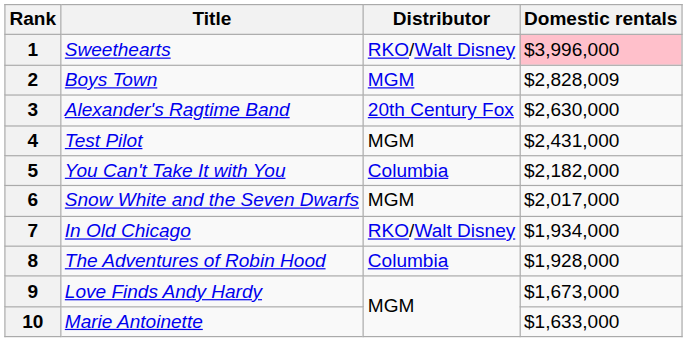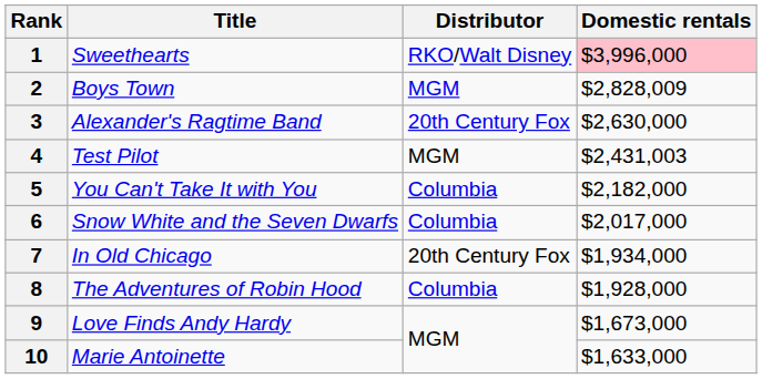 <table class="wikitable sortable" style="margin:auto; margin:auto;">
 <tr>
 <th>Rank</th>
 <th>Title</th>
 <th>Distributor</th>
 <th>Domestic rentals</th>
 </tr>
 <tr>
 <th style="text-align:center;"><strong>1</strong></th>
 <td><em><a href='#'>Sweethearts</a></em></td>
 <td><a href='#'>RKO</a>/<a href='#'>Walt Disney</a></td>
 <td style="background: pink;">$3,996,000</td>
 </tr>
 <tr>
 <th style="text-align:center;"><strong>2</strong></th>
 <td><em><a href='#'>Boys Town</a></em></td>
 <td><a href='#'>MGM</a></td>
 <td>$2,828,009</td>
 </tr>
 <tr>
 <th style="text-align:center;"><strong>3</strong></th>
 <td><em><a href='#'>Alexander's Ragtime Band</a></em></td>
 <td><a href='#'>20th Century Fox</a></td>
 <td>$2,630,000</td>
 </tr>
 <tr>
 <th style="text-align:center;"><strong>4</strong></th>
 <td><em><a href='#'>Test Pilot</a></em></td>
 <td>MGM</td>
-<td>$2,431,000</td>
+<td>$2,431,003</td>
 </tr>
 <tr>
 <th style="text-align:center;"><strong>5</strong></th>
 <td><em><a href='#'>You Can't Take It with You</a></em></td>
 <td><a href='#'>Columbia</a></td>
 <td>$2,182,000</td>
 </tr>
 <tr>
 <th style="text-align:center;"><strong>6</strong></th>
 <td><em><a href='#'>Snow White and the Seven Dwarfs</a></em></td>
-<td>MGM</td>
+<td><a href='#'>Columbia</a></td>
 <td>$2,017,000</td>
 </tr>
 <tr>
 <th style="text-align:center;"><strong>7</strong></th>
 <td><em><a href='#'>In Old Chicago</a></em></td>
-<td><a href='#'>RKO</a>/<a href='#'>Walt Disney</a></td>
+<td>20th Century Fox</td>
 <td>$1,934,000</td>
 </tr>
 <tr>
 <th style="text-align:center;"><strong>8</strong></th>
 <td><em><a href='#'>The Adventures of Robin Hood</a></em></td>
 <td><a href='#'>Columbia</a></td>
 <td>$1,928,000</td>
 </tr>
 <tr>
 <th style="text-align:center;"><strong>9</strong></th>
 <td><em><a href='#'>Love Finds Andy Hardy</a></em></td>
 <td rowspan="2">MGM</td>
 <td>$1,673,000</td>
 </tr>
 <tr>
 <th style="text-align:center;"><strong>10</strong></th>
 <td><em><a href='#'>Marie Antoinette</a></em></td>
 <td>$1,633,000</td>
 </tr>
 </table>
